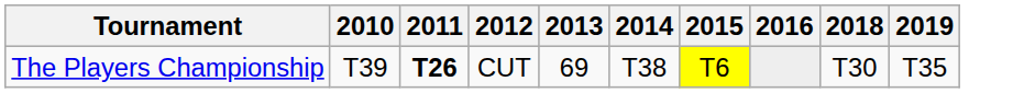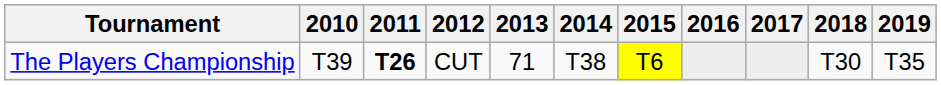 <table class="wikitable" style="font-size:95%;text-align:center;">
 <tr>
 <th>Tournament</th>
 <th>2010</th>
 <th>2011</th>
 <th>2012</th>
 <th>2013</th>
 <th>2014</th>
 <th>2015</th>
 <th>2016</th>
+<th>2017</th>
 <th>2018</th>
 <th>2019</th>
 </tr>
 <tr>
 <td align=left><a href='#'>The Players Championship</a></td>
 <td>T39</td>
 <td><strong>T26</strong></td>
 <td>CUT</td>
-<td>69</td>
+<td>71</td>
 <td>T38</td>
 <td style="background:yellow;">T6</td>
+<td style="background:#eeeeee;"></td>
 <td style="background:#eeeeee;"></td>
 <td>T30</td>
 <td>T35</td>
 </tr>
 </table>
